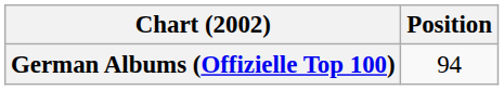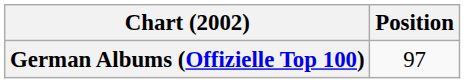 <table class="wikitable plainrowheaders" style="text-align:center">
 <tr>
 <th scope="col">Chart (2002)</th>
 <th scope="col">Position</th>
 </tr>
 <tr>
 <th scope="row">German Albums (<a href='#'>Offizielle Top 100</a>)</th>
-<td>94</td>
+<td>97</td>
 </tr>
 </table>
